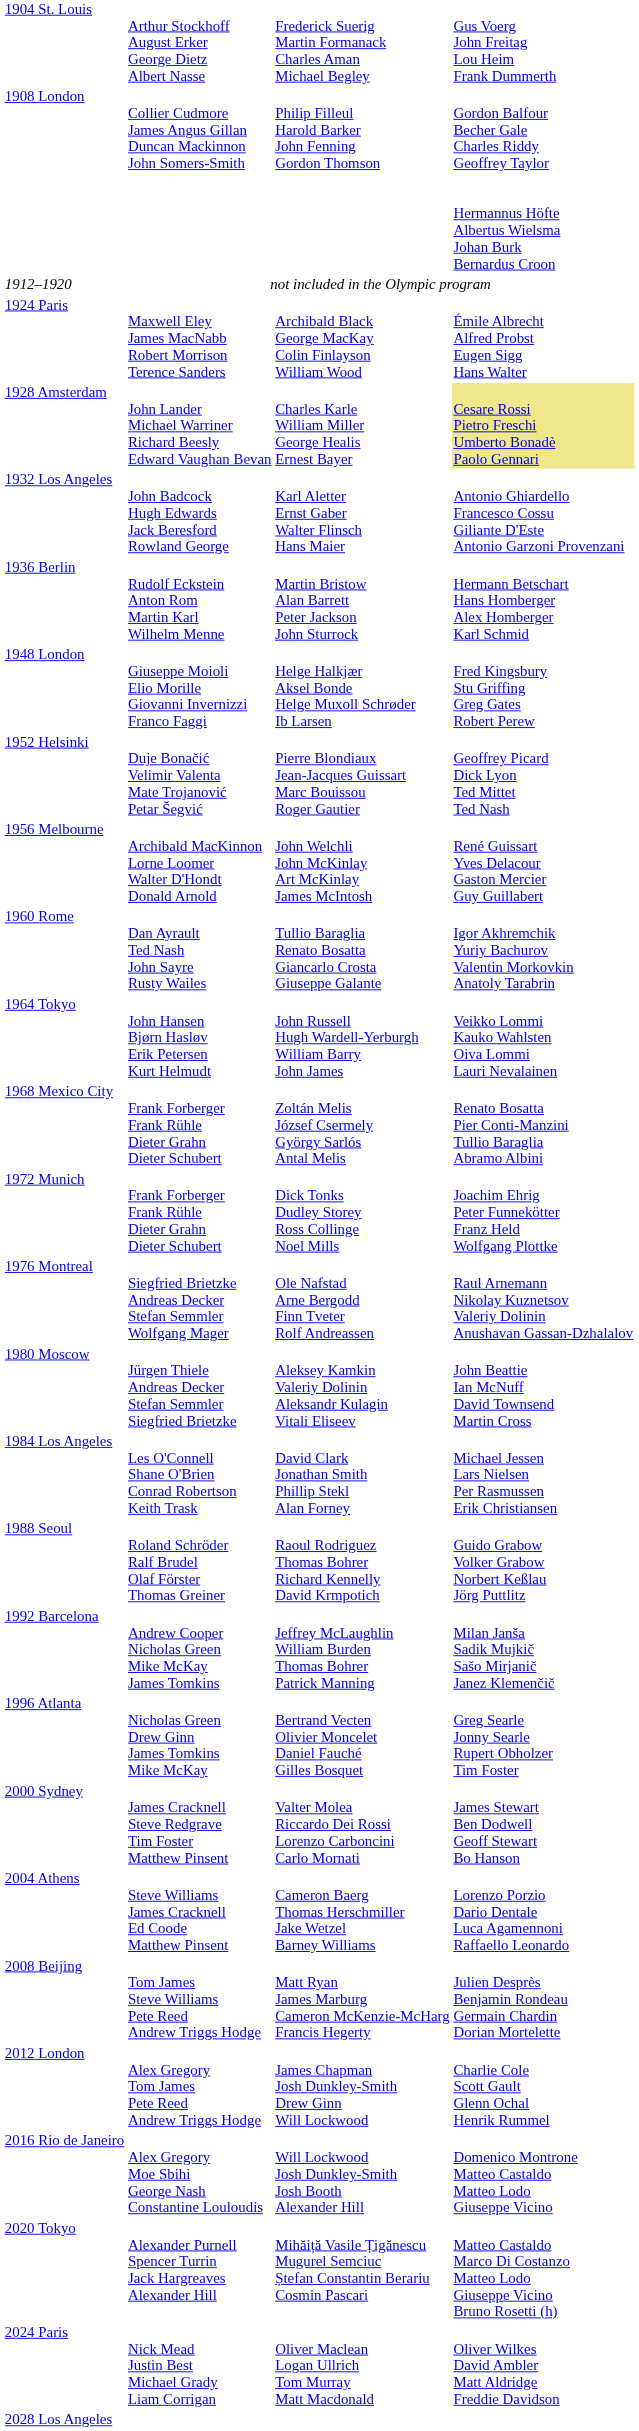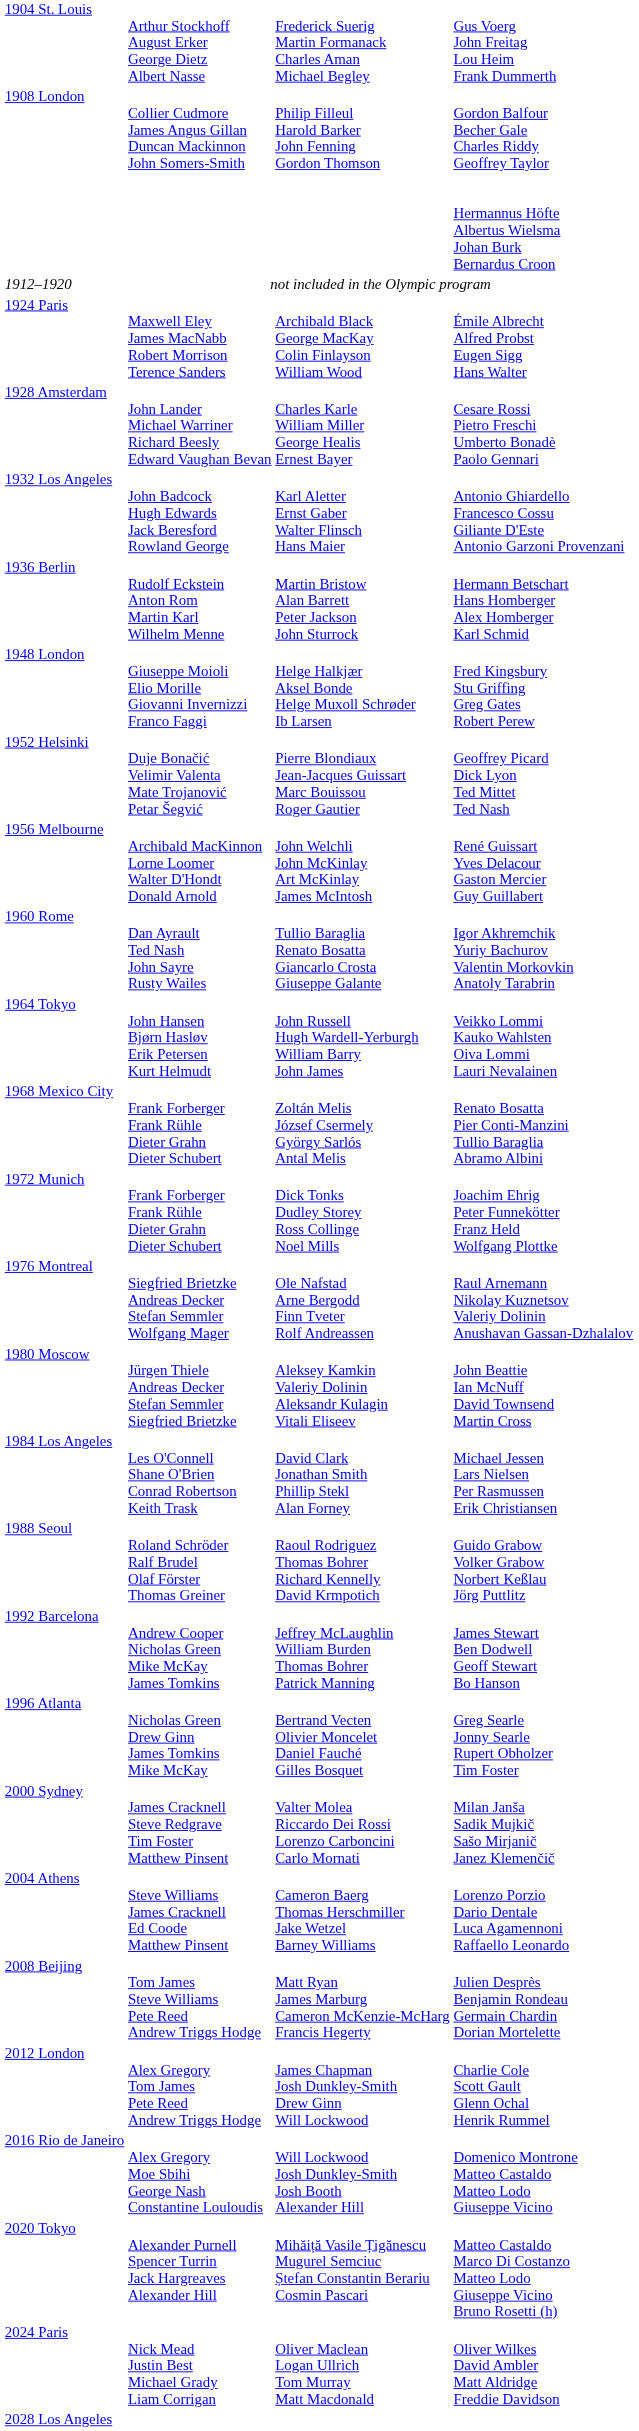 <table>
 <tr valign="top">
 <td><a href='#'>1904 St. Louis</a><br></td>
 <td><br><a href='#'>Arthur Stockhoff</a><br><a href='#'>August Erker</a><br><a href='#'>George Dietz</a><br><a href='#'>Albert Nasse</a></td>
 <td><br><a href='#'>Frederick Suerig</a><br><a href='#'>Martin Formanack</a><br><a href='#'>Charles Aman</a><br><a href='#'>Michael Begley</a></td>
 <td><br><a href='#'>Gus Voerg</a><br><a href='#'>John Freitag</a><br><a href='#'>Lou Heim</a><br><a href='#'>Frank Dummerth</a></td>
 </tr>
 <tr valign="top">
 <td><a href='#'>1908 London</a><br></td>
 <td><br><a href='#'>Collier Cudmore</a><br><a href='#'>James Angus Gillan</a><br><a href='#'>Duncan Mackinnon</a><br><a href='#'>John Somers-Smith</a></td>
 <td><br><a href='#'>Philip Filleul</a><br><a href='#'>Harold Barker</a><br><a href='#'>John Fenning</a><br><a href='#'>Gordon Thomson</a></td>
 <td><br><a href='#'>Gordon Balfour</a><br><a href='#'>Becher Gale</a><br><a href='#'>Charles Riddy</a><br><a href='#'>Geoffrey Taylor</a><br><br><br><a href='#'>Hermannus Höfte</a><br><a href='#'>Albertus Wielsma</a><br><a href='#'>Johan Burk</a><br><a href='#'>Bernardus Croon</a></td>
 </tr>
 <tr valign="top">
 <td><em>1912–1920</em></td>
 <td colspan=3 align=center><em>not included in the Olympic program</em></td>
 </tr>
 <tr valign="top">
 <td><a href='#'>1924 Paris</a><br></td>
 <td><br><a href='#'>Maxwell Eley</a><br><a href='#'>James MacNabb</a><br><a href='#'>Robert Morrison</a><br><a href='#'>Terence Sanders</a></td>
 <td><br><a href='#'>Archibald Black</a><br><a href='#'>George MacKay</a><br><a href='#'>Colin Finlayson</a><br><a href='#'>William Wood</a></td>
 <td><br><a href='#'>Émile Albrecht</a><br><a href='#'>Alfred Probst</a><br><a href='#'>Eugen Sigg</a><br><a href='#'>Hans Walter</a></td>
 </tr>
 <tr valign="top">
 <td><a href='#'>1928 Amsterdam</a><br></td>
 <td><br><a href='#'>John Lander</a><br><a href='#'>Michael Warriner</a><br><a href='#'>Richard Beesly</a><br><a href='#'>Edward Vaughan Bevan</a></td>
 <td><br><a href='#'>Charles Karle</a><br><a href='#'>William Miller</a><br><a href='#'>George Healis</a><br><a href='#'>Ernest Bayer</a></td>
-<td style="background: khaki;"><br><a href='#'>Cesare Rossi</a><br><a href='#'>Pietro Freschi</a><br><a href='#'>Umberto Bonadè</a><br><a href='#'>Paolo Gennari</a></td>
+<td><br><a href='#'>Cesare Rossi</a><br><a href='#'>Pietro Freschi</a><br><a href='#'>Umberto Bonadè</a><br><a href='#'>Paolo Gennari</a></td>
 </tr>
 <tr valign="top">
 <td><a href='#'>1932 Los Angeles</a><br></td>
 <td><br><a href='#'>John Badcock</a><br><a href='#'>Hugh Edwards</a><br><a href='#'>Jack Beresford</a><br><a href='#'>Rowland George</a></td>
 <td><br><a href='#'>Karl Aletter</a><br><a href='#'>Ernst Gaber</a><br><a href='#'>Walter Flinsch</a><br><a href='#'>Hans Maier</a></td>
 <td><br><a href='#'>Antonio Ghiardello</a><br><a href='#'>Francesco Cossu</a><br><a href='#'>Giliante D'Este</a><br><a href='#'>Antonio Garzoni Provenzani</a></td>
 </tr>
 <tr valign="top">
 <td><a href='#'>1936 Berlin</a><br></td>
 <td><br><a href='#'>Rudolf Eckstein</a><br><a href='#'>Anton Rom</a><br><a href='#'>Martin Karl</a><br><a href='#'>Wilhelm Menne</a></td>
 <td><br><a href='#'>Martin Bristow</a><br><a href='#'>Alan Barrett</a><br><a href='#'>Peter Jackson</a><br><a href='#'>John Sturrock</a></td>
 <td><br><a href='#'>Hermann Betschart</a><br><a href='#'>Hans Homberger</a><br><a href='#'>Alex Homberger</a><br><a href='#'>Karl Schmid</a></td>
 </tr>
 <tr valign="top">
 <td><a href='#'>1948 London</a><br></td>
 <td><br><a href='#'>Giuseppe Moioli</a><br><a href='#'>Elio Morille</a><br><a href='#'>Giovanni Invernizzi</a><br><a href='#'>Franco Faggi</a></td>
 <td><br><a href='#'>Helge Halkjær</a><br><a href='#'>Aksel Bonde</a><br><a href='#'>Helge Muxoll Schrøder</a><br><a href='#'>Ib Larsen</a></td>
 <td><br><a href='#'>Fred Kingsbury</a><br><a href='#'>Stu Griffing</a><br><a href='#'>Greg Gates</a><br><a href='#'>Robert Perew</a></td>
 </tr>
 <tr valign="top">
 <td><a href='#'>1952 Helsinki</a><br></td>
 <td><br><a href='#'>Duje Bonačić</a><br><a href='#'>Velimir Valenta</a><br><a href='#'>Mate Trojanović</a><br><a href='#'>Petar Šegvić</a></td>
 <td><br><a href='#'>Pierre Blondiaux</a><br><a href='#'>Jean-Jacques Guissart</a><br><a href='#'>Marc Bouissou</a><br><a href='#'>Roger Gautier</a></td>
 <td><br><a href='#'>Geoffrey Picard</a><br><a href='#'>Dick Lyon</a><br><a href='#'>Ted Mittet</a><br><a href='#'>Ted Nash</a></td>
 </tr>
 <tr valign="top">
 <td><a href='#'>1956 Melbourne</a><br></td>
 <td><br><a href='#'>Archibald MacKinnon</a><br><a href='#'>Lorne Loomer</a><br><a href='#'>Walter D'Hondt</a><br><a href='#'>Donald Arnold</a></td>
 <td><br><a href='#'>John Welchli</a><br><a href='#'>John McKinlay</a><br><a href='#'>Art McKinlay</a><br><a href='#'>James McIntosh</a></td>
 <td><br><a href='#'>René Guissart</a><br><a href='#'>Yves Delacour</a><br><a href='#'>Gaston Mercier</a><br><a href='#'>Guy Guillabert</a></td>
 </tr>
 <tr valign="top">
 <td><a href='#'>1960 Rome</a><br></td>
 <td><br><a href='#'>Dan Ayrault</a><br><a href='#'>Ted Nash</a><br><a href='#'>John Sayre</a><br><a href='#'>Rusty Wailes</a></td>
 <td><br><a href='#'>Tullio Baraglia</a><br><a href='#'>Renato Bosatta</a><br><a href='#'>Giancarlo Crosta</a><br><a href='#'>Giuseppe Galante</a></td>
 <td><br><a href='#'>Igor Akhremchik</a><br><a href='#'>Yuriy Bachurov</a><br><a href='#'>Valentin Morkovkin</a><br><a href='#'>Anatoly Tarabrin</a></td>
 </tr>
 <tr valign="top">
 <td><a href='#'>1964 Tokyo</a><br></td>
 <td><br><a href='#'>John Hansen</a><br><a href='#'>Bjørn Hasløv</a><br><a href='#'>Erik Petersen</a><br><a href='#'>Kurt Helmudt</a></td>
 <td><br><a href='#'>John Russell</a><br><a href='#'>Hugh Wardell-Yerburgh</a><br><a href='#'>William Barry</a><br><a href='#'>John James</a></td>
 <td><br><a href='#'>Veikko Lommi</a><br><a href='#'>Kauko Wahlsten</a><br><a href='#'>Oiva Lommi</a><br><a href='#'>Lauri Nevalainen</a></td>
 </tr>
 <tr valign="top">
 <td><a href='#'>1968 Mexico City</a><br></td>
 <td><br><a href='#'>Frank Forberger</a><br><a href='#'>Frank Rühle</a><br><a href='#'>Dieter Grahn</a><br><a href='#'>Dieter Schubert</a></td>
 <td><br><a href='#'>Zoltán Melis</a><br><a href='#'>József Csermely</a><br><a href='#'>György Sarlós</a><br><a href='#'>Antal Melis</a></td>
 <td><br><a href='#'>Renato Bosatta</a><br><a href='#'>Pier Conti-Manzini</a><br><a href='#'>Tullio Baraglia</a><br><a href='#'>Abramo Albini</a></td>
 </tr>
 <tr valign="top">
 <td><a href='#'>1972 Munich</a><br></td>
 <td><br><a href='#'>Frank Forberger</a><br><a href='#'>Frank Rühle</a><br><a href='#'>Dieter Grahn</a><br><a href='#'>Dieter Schubert</a></td>
 <td><br><a href='#'>Dick Tonks</a><br><a href='#'>Dudley Storey</a><br><a href='#'>Ross Collinge</a><br><a href='#'>Noel Mills</a></td>
 <td><br><a href='#'>Joachim Ehrig</a><br><a href='#'>Peter Funnekötter</a><br><a href='#'>Franz Held</a><br><a href='#'>Wolfgang Plottke</a></td>
 </tr>
 <tr valign="top">
 <td><a href='#'>1976 Montreal</a><br></td>
 <td><br><a href='#'>Siegfried Brietzke</a><br><a href='#'>Andreas Decker</a><br><a href='#'>Stefan Semmler</a><br><a href='#'>Wolfgang Mager</a></td>
 <td><br><a href='#'>Ole Nafstad</a><br><a href='#'>Arne Bergodd</a><br><a href='#'>Finn Tveter</a><br><a href='#'>Rolf Andreassen</a></td>
 <td><br><a href='#'>Raul Arnemann</a><br><a href='#'>Nikolay Kuznetsov</a><br><a href='#'>Valeriy Dolinin</a><br><a href='#'>Anushavan Gassan-Dzhalalov</a></td>
 </tr>
 <tr valign="top">
 <td><a href='#'>1980 Moscow</a><br></td>
 <td><br><a href='#'>Jürgen Thiele</a><br><a href='#'>Andreas Decker</a><br><a href='#'>Stefan Semmler</a><br><a href='#'>Siegfried Brietzke</a></td>
 <td><br><a href='#'>Aleksey Kamkin</a><br><a href='#'>Valeriy Dolinin</a><br><a href='#'>Aleksandr Kulagin</a><br><a href='#'>Vitali Eliseev</a></td>
 <td><br><a href='#'>John Beattie</a><br><a href='#'>Ian McNuff</a><br><a href='#'>David Townsend</a><br><a href='#'>Martin Cross</a></td>
 </tr>
 <tr valign="top">
 <td><a href='#'>1984 Los Angeles</a><br></td>
 <td><br><a href='#'>Les O'Connell</a><br><a href='#'>Shane O'Brien</a><br><a href='#'>Conrad Robertson</a><br><a href='#'>Keith Trask</a></td>
 <td><br><a href='#'>David Clark</a><br><a href='#'>Jonathan Smith</a><br><a href='#'>Phillip Stekl</a><br><a href='#'>Alan Forney</a></td>
 <td><br><a href='#'>Michael Jessen</a><br><a href='#'>Lars Nielsen</a><br><a href='#'>Per Rasmussen</a><br><a href='#'>Erik Christiansen</a></td>
 </tr>
 <tr valign="top">
 <td><a href='#'>1988 Seoul</a><br></td>
 <td><br><a href='#'>Roland Schröder</a><br><a href='#'>Ralf Brudel</a><br><a href='#'>Olaf Förster</a><br><a href='#'>Thomas Greiner</a></td>
 <td><br><a href='#'>Raoul Rodriguez</a><br><a href='#'>Thomas Bohrer</a><br><a href='#'>Richard Kennelly</a><br><a href='#'>David Krmpotich</a></td>
 <td><br><a href='#'>Guido Grabow</a><br><a href='#'>Volker Grabow</a><br><a href='#'>Norbert Keßlau</a><br><a href='#'>Jörg Puttlitz</a></td>
 </tr>
 <tr valign="top">
 <td><a href='#'>1992 Barcelona</a><br></td>
 <td><br><a href='#'>Andrew Cooper</a><br><a href='#'>Nicholas Green</a><br><a href='#'>Mike McKay</a><br><a href='#'>James Tomkins</a></td>
 <td><br><a href='#'>Jeffrey McLaughlin</a><br><a href='#'>William Burden</a><br><a href='#'>Thomas Bohrer</a><br><a href='#'>Patrick Manning</a></td>
-<td><br><a href='#'>Milan Janša</a><br><a href='#'>Sadik Mujkič</a><br><a href='#'>Sašo Mirjanič</a><br><a href='#'>Janez Klemenčič</a></td>
+<td><br><a href='#'>James Stewart</a><br><a href='#'>Ben Dodwell</a><br><a href='#'>Geoff Stewart</a><br><a href='#'>Bo Hanson</a></td>
 </tr>
 <tr valign="top">
 <td><a href='#'>1996 Atlanta</a><br></td>
 <td><br><a href='#'>Nicholas Green</a><br><a href='#'>Drew Ginn</a><br><a href='#'>James Tomkins</a><br><a href='#'>Mike McKay</a></td>
 <td><br><a href='#'>Bertrand Vecten</a><br><a href='#'>Olivier Moncelet</a><br><a href='#'>Daniel Fauché</a><br><a href='#'>Gilles Bosquet</a></td>
 <td><br><a href='#'>Greg Searle</a><br><a href='#'>Jonny Searle</a><br><a href='#'>Rupert Obholzer</a><br><a href='#'>Tim Foster</a></td>
 </tr>
 <tr valign="top">
 <td><a href='#'>2000 Sydney</a><br></td>
 <td><br><a href='#'>James Cracknell</a><br><a href='#'>Steve Redgrave</a><br><a href='#'>Tim Foster</a><br><a href='#'>Matthew Pinsent</a></td>
 <td><br><a href='#'>Valter Molea</a><br><a href='#'>Riccardo Dei Rossi</a><br><a href='#'>Lorenzo Carboncini</a><br> <a href='#'>Carlo Mornati</a></td>
-<td><br><a href='#'>James Stewart</a><br><a href='#'>Ben Dodwell</a><br><a href='#'>Geoff Stewart</a><br><a href='#'>Bo Hanson</a></td>
+<td><br><a href='#'>Milan Janša</a><br><a href='#'>Sadik Mujkič</a><br><a href='#'>Sašo Mirjanič</a><br><a href='#'>Janez Klemenčič</a></td>
 </tr>
 <tr valign="top">
 <td><a href='#'>2004 Athens</a><br></td>
 <td><br><a href='#'>Steve Williams</a><br><a href='#'>James Cracknell</a><br><a href='#'>Ed Coode</a><br><a href='#'>Matthew Pinsent</a></td>
 <td><br><a href='#'>Cameron Baerg</a><br><a href='#'>Thomas Herschmiller</a><br><a href='#'>Jake Wetzel</a><br><a href='#'>Barney Williams</a></td>
 <td><br><a href='#'>Lorenzo Porzio</a><br><a href='#'>Dario Dentale</a><br><a href='#'>Luca Agamennoni</a><br><a href='#'>Raffaello Leonardo</a></td>
 </tr>
 <tr valign="top">
 <td><a href='#'>2008 Beijing</a><br></td>
 <td><br><a href='#'>Tom James</a><br><a href='#'>Steve Williams</a><br><a href='#'>Pete Reed</a><br><a href='#'>Andrew Triggs Hodge</a></td>
 <td><br><a href='#'>Matt Ryan</a><br><a href='#'>James Marburg</a><br><a href='#'>Cameron McKenzie-McHarg</a><br><a href='#'>Francis Hegerty</a></td>
 <td><br><a href='#'>Julien Desprès</a><br><a href='#'>Benjamin Rondeau</a><br><a href='#'>Germain Chardin</a><br><a href='#'>Dorian Mortelette</a></td>
 </tr>
 <tr valign="top">
 <td><a href='#'>2012 London</a><br></td>
 <td><br><a href='#'>Alex Gregory</a><br><a href='#'>Tom James</a><br><a href='#'>Pete Reed</a><br><a href='#'>Andrew Triggs Hodge</a></td>
 <td><br><a href='#'>James Chapman</a><br><a href='#'>Josh Dunkley-Smith</a><br><a href='#'>Drew Ginn</a><br><a href='#'>Will Lockwood</a></td>
 <td><br><a href='#'>Charlie Cole</a><br><a href='#'>Scott Gault</a><br><a href='#'>Glenn Ochal</a><br><a href='#'>Henrik Rummel</a></td>
 </tr>
 <tr valign="top">
 <td><a href='#'>2016 Rio de Janeiro</a><br></td>
 <td><br><a href='#'>Alex Gregory</a><br><a href='#'>Moe Sbihi</a><br><a href='#'>George Nash</a><br><a href='#'>Constantine Louloudis</a></td>
 <td><br><a href='#'>Will Lockwood</a><br><a href='#'>Josh Dunkley-Smith</a><br><a href='#'>Josh Booth</a><br><a href='#'>Alexander Hill</a></td>
 <td><br><a href='#'>Domenico Montrone</a><br><a href='#'>Matteo Castaldo</a><br><a href='#'>Matteo Lodo</a><br><a href='#'>Giuseppe Vicino</a></td>
 </tr>
 <tr valign="top">
 <td><a href='#'>2020 Tokyo</a><br></td>
 <td><br><a href='#'>Alexander Purnell</a><br><a href='#'>Spencer Turrin</a><br><a href='#'>Jack Hargreaves</a><br><a href='#'>Alexander Hill</a></td>
 <td><br><a href='#'>Mihăiță Vasile Țigănescu</a><br><a href='#'>Mugurel Semciuc</a><br><a href='#'>Ștefan Constantin Berariu</a><br><a href='#'>Cosmin Pascari</a></td>
 <td><br><a href='#'>Matteo Castaldo</a><br><a href='#'>Marco Di Costanzo</a><br><a href='#'>Matteo Lodo</a><br><a href='#'>Giuseppe Vicino</a><br><a href='#'>Bruno Rosetti (h)</a></td>
 </tr>
 <tr valign="top">
 <td><a href='#'>2024 Paris</a><br></td>
 <td><br><a href='#'>Nick Mead</a><br><a href='#'>Justin Best</a><br><a href='#'>Michael Grady</a><br><a href='#'>Liam Corrigan</a></td>
 <td><br><a href='#'>Oliver Maclean</a><br><a href='#'>Logan Ullrich</a><br><a href='#'>Tom Murray</a><br><a href='#'>Matt Macdonald</a></td>
 <td><br><a href='#'>Oliver Wilkes</a><br><a href='#'>David Ambler</a><br><a href='#'>Matt Aldridge</a><br><a href='#'>Freddie Davidson</a></td>
 </tr>
 <tr>
 <td><a href='#'>2028 Los Angeles</a><br></td>
 <td></td>
 <td></td>
 <td></td>
 </tr>
 <tr>
 </tr>
 </table>
